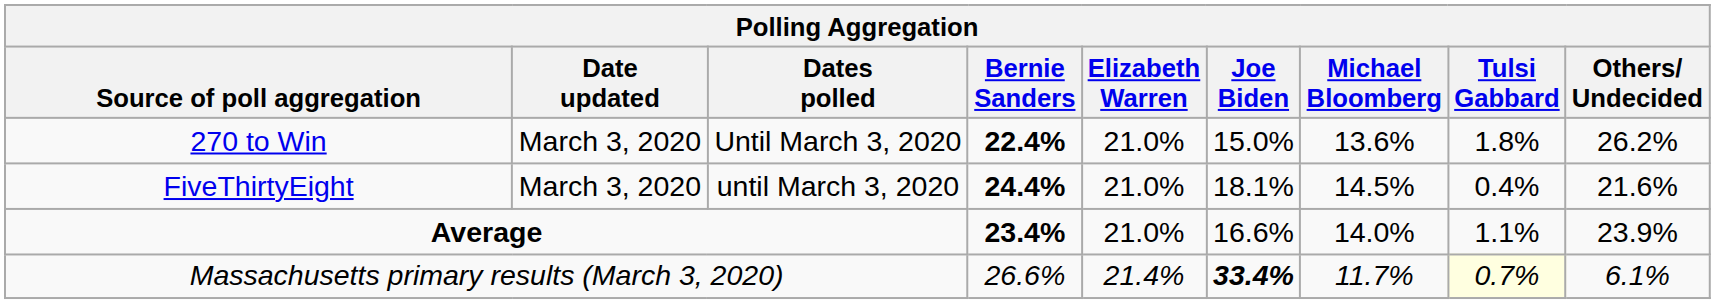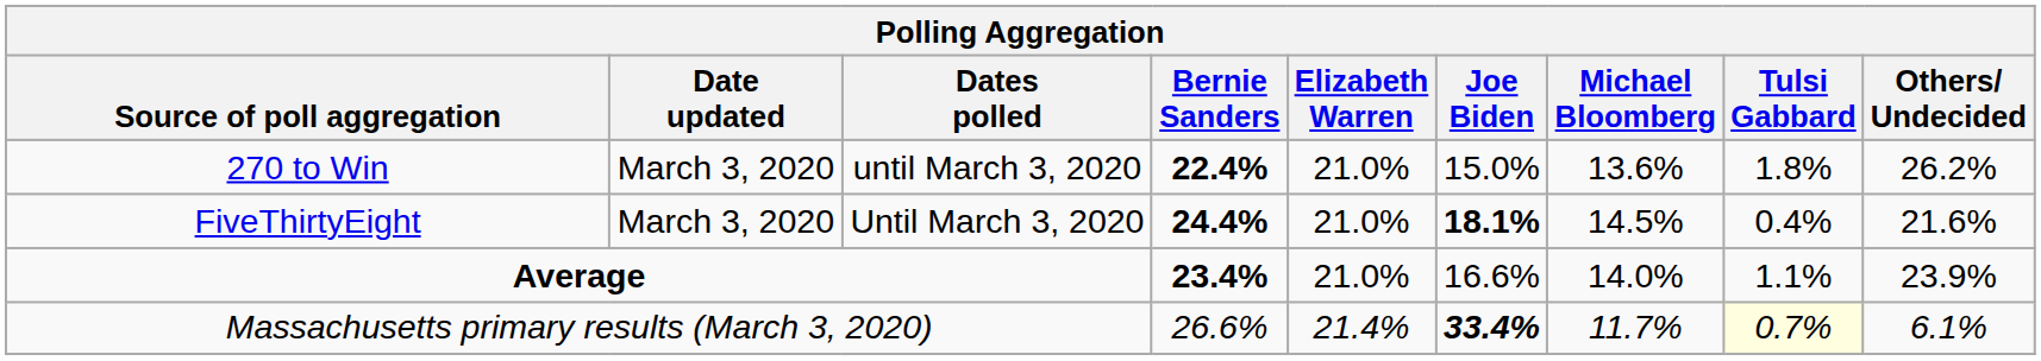 <table class="wikitable" style="font-size:90%;text-align:center;">
 <tr valign=bottom style="font-size:90%;">
 <th colspan="10">Polling Aggregation</th>
 </tr>
 <tr valign=bottom style="font-size:90%;">
 <th style="width:250px;">Source of poll aggregation</th>
 <th>Date<br>updated</th>
 <th>Dates<br>polled</th>
 <th><a href='#'>Bernie<br>Sanders</a></th>
 <th><a href='#'>Elizabeth<br>Warren</a></th>
 <th><a href='#'>Joe<br>Biden</a></th>
 <th><a href='#'>Michael<br>Bloomberg</a></th>
 <th><a href='#'>Tulsi<br>Gabbard</a></th>
 <th>Others/<br>Undecided</th>
 </tr>
 <tr>
 <td><a href='#'>270 to Win</a></td>
 <td>March 3, 2020</td>
-<td>Until March 3, 2020</td>
+<td>until March 3, 2020 </td>
 <td><strong>22.4%</strong></td>
 <td>21.0%</td>
 <td>15.0%</td>
 <td>13.6%</td>
 <td>1.8%</td>
 <td>26.2%</td>
 </tr>
 <tr>
 <td><a href='#'>FiveThirtyEight</a></td>
 <td>March 3, 2020</td>
-<td>until March 3, 2020 </td>
+<td>Until March 3, 2020</td>
 <td><strong>24.4%</strong></td>
 <td>21.0%</td>
-<td>18.1%</td>
+<td><strong>18.1%</strong></td>
 <td>14.5%</td>
 <td>0.4%</td>
 <td>21.6%</td>
 </tr>
 <tr>
 <td colspan="3"><strong>Average</strong></td>
 <td><strong>23.4%</strong></td>
 <td>21.0%</td>
 <td>16.6%</td>
 <td>14.0%</td>
 <td>1.1%</td>
 <td>23.9%</td>
 </tr>
 <tr>
 <td colspan="3"><em>Massachusetts primary results (March 3, 2020)</em></td>
 <td><em>26.6%</em></td>
 <td><em>21.4%</em></td>
 <td><strong><em>33.4%</em></strong></td>
 <td><em>11.7%</em></td>
 <td style="background: lightyellow;"><em>0.7%</em></td>
 <td><em>6.1%</em></td>
 </tr>
 </table>
